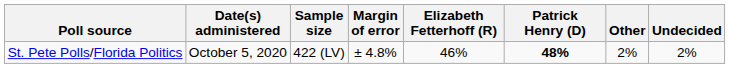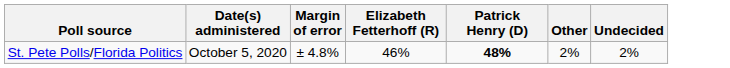 <table class="wikitable" style="font-size:90%;text-align:center;">
 <tr valign=bottom>
 <th>Poll source</th>
 <th>Date(s)<br>administered</th>
-<th>Sample<br>size</th>
 <th>Margin<br>of error</th>
 <th style="width:100px;">Elizabeth<br>Fetterhoff (R)</th>
 <th style="width:100px;">Patrick<br>Henry (D)</th>
 <th>Other</th>
 <th>Undecided</th>
 </tr>
 <tr>
 <td style="text-align:left;"><a href='#'>St. Pete Polls</a>/<a href='#'>Florida Politics</a></td>
 <td>October 5, 2020</td>
-<td>422 (LV)</td>
 <td>± 4.8%</td>
 <td>46%</td>
 <td><strong>48%</strong></td>
 <td>2%</td>
 <td>2%</td>
 </tr>
 </table>
